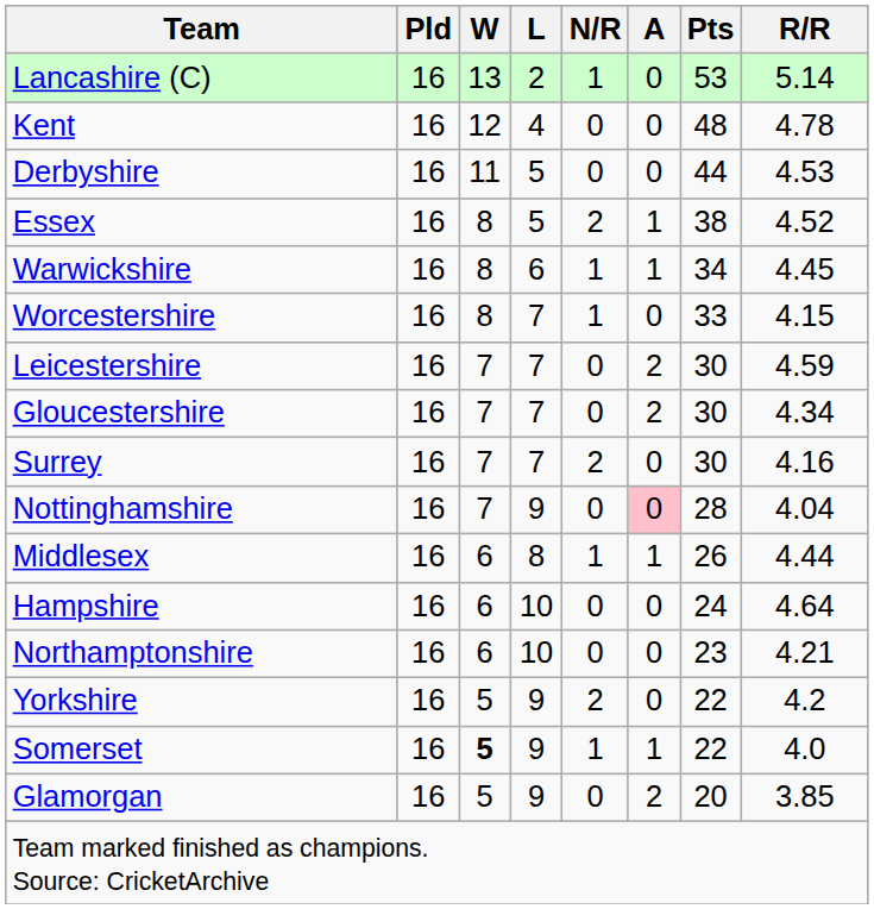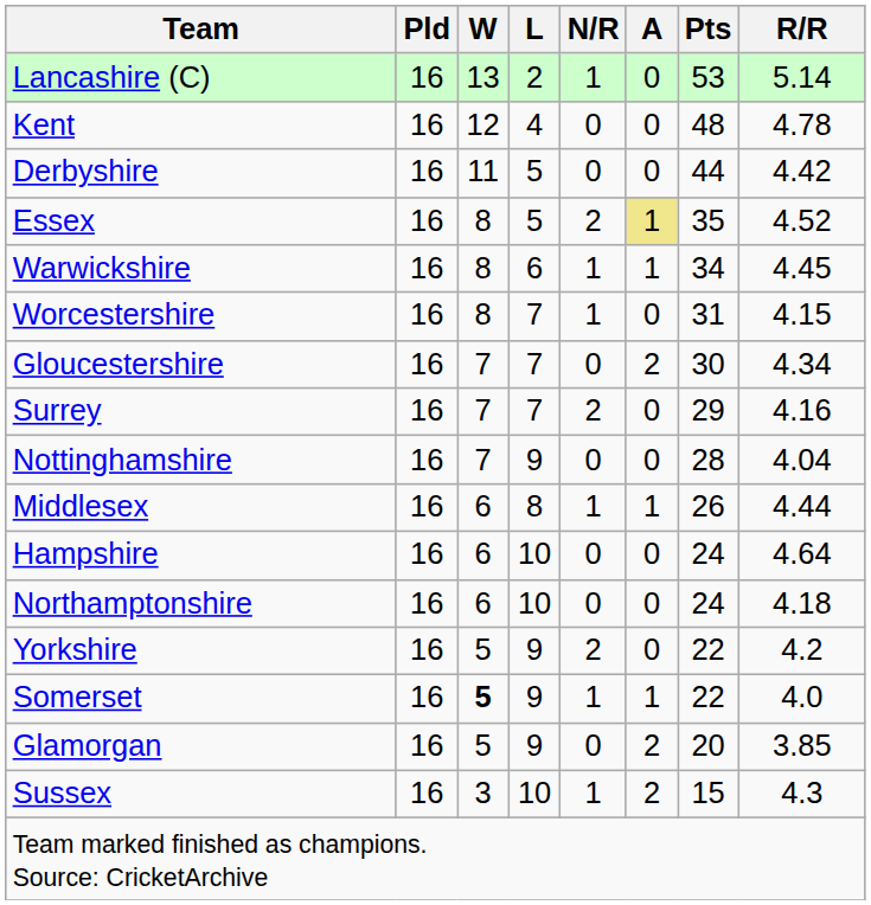 <table class="wikitable" style="text-align: center;">
 <tr>
 <th width=200>Team</th>
 <th width=20>Pld</th>
 <th width=20>W</th>
 <th width=20>L</th>
 <th width=20>N/R</th>
 <th width=20>A</th>
 <th width=20>Pts</th>
 <th width=60>R/R</th>
 </tr>
 <tr bgcolor="#ccffcc">
 <td align=left><a href='#'>Lancashire</a> (C)</td>
 <td>16</td>
 <td>13</td>
 <td>2</td>
 <td>1</td>
 <td>0</td>
 <td>53</td>
 <td>5.14</td>
 </tr>
 <tr>
 <td align=left><a href='#'>Kent</a></td>
 <td>16</td>
 <td>12</td>
 <td>4</td>
 <td>0</td>
 <td>0</td>
 <td>48</td>
 <td>4.78</td>
 </tr>
 <tr>
 <td align=left><a href='#'>Derbyshire</a></td>
 <td>16</td>
 <td>11</td>
 <td>5</td>
 <td>0</td>
 <td>0</td>
 <td>44</td>
-<td>4.53</td>
+<td>4.42</td>
 </tr>
 <tr>
 <td align=left><a href='#'>Essex</a></td>
 <td>16</td>
 <td>8</td>
 <td>5</td>
 <td>2</td>
-<td>1</td>
-<td>38</td>
+<td style="background: khaki;">1</td>
+<td>35</td>
 <td>4.52</td>
 </tr>
 <tr>
 <td align=left><a href='#'>Warwickshire</a></td>
 <td>16</td>
 <td>8</td>
 <td>6</td>
 <td>1</td>
 <td>1</td>
 <td>34</td>
 <td>4.45</td>
 </tr>
 <tr>
 <td align=left><a href='#'>Worcestershire</a></td>
 <td>16</td>
 <td>8</td>
 <td>7</td>
 <td>1</td>
 <td>0</td>
-<td>33</td>
+<td>31</td>
 <td>4.15</td>
-</tr>
-<tr>
-<td align=left><a href='#'>Leicestershire</a></td>
-<td>16</td>
-<td>7</td>
-<td>7</td>
-<td>0</td>
-<td>2</td>
-<td>30</td>
-<td>4.59</td>
 </tr>
 <tr>
 <td align=left><a href='#'>Gloucestershire</a></td>
 <td>16</td>
 <td>7</td>
 <td>7</td>
 <td>0</td>
 <td>2</td>
 <td>30</td>
 <td>4.34</td>
 </tr>
 <tr>
 <td align=left><a href='#'>Surrey</a></td>
 <td>16</td>
 <td>7</td>
 <td>7</td>
 <td>2</td>
 <td>0</td>
-<td>30</td>
+<td>29</td>
 <td>4.16</td>
 </tr>
 <tr>
 <td align=left><a href='#'>Nottinghamshire</a></td>
 <td>16</td>
 <td>7</td>
 <td>9</td>
 <td>0</td>
-<td style="background: pink;">0</td>
+<td>0</td>
 <td>28</td>
 <td>4.04</td>
 </tr>
 <tr>
 <td align=left><a href='#'>Middlesex</a></td>
 <td>16</td>
 <td>6</td>
 <td>8</td>
 <td>1</td>
 <td>1</td>
 <td>26</td>
 <td>4.44</td>
 </tr>
 <tr>
 <td align=left><a href='#'>Hampshire</a></td>
 <td>16</td>
 <td>6</td>
 <td>10</td>
 <td>0</td>
 <td>0</td>
 <td>24</td>
 <td>4.64</td>
 </tr>
 <tr>
 <td align=left><a href='#'>Northamptonshire</a></td>
 <td>16</td>
 <td>6</td>
 <td>10</td>
 <td>0</td>
 <td>0</td>
-<td>23</td>
-<td>4.21</td>
+<td>24</td>
+<td>4.18</td>
 </tr>
 <tr>
 <td align=left><a href='#'>Yorkshire</a></td>
 <td>16</td>
 <td>5</td>
 <td>9</td>
 <td>2</td>
 <td>0</td>
 <td>22</td>
 <td>4.2</td>
 </tr>
 <tr>
 <td align=left><a href='#'>Somerset</a></td>
 <td>16</td>
 <td><strong>5</strong></td>
 <td>9</td>
 <td>1</td>
 <td>1</td>
 <td>22</td>
 <td>4.0</td>
 </tr>
 <tr>
 <td align=left><a href='#'>Glamorgan</a></td>
 <td>16</td>
 <td>5</td>
 <td>9</td>
 <td>0</td>
 <td>2</td>
 <td>20</td>
 <td>3.85</td>
 </tr>
 <tr>
+<td align=left><a href='#'>Sussex</a></td>
+<td>16</td>
+<td>3</td>
+<td>10</td>
+<td>1</td>
+<td>2</td>
+<td>15</td>
+<td>4.3</td>
+</tr>
+<tr>
 <td colspan="8" align="left"><small>Team marked  finished as champions.<br>Source: CricketArchive</small></td>
 </tr>
 </table>
